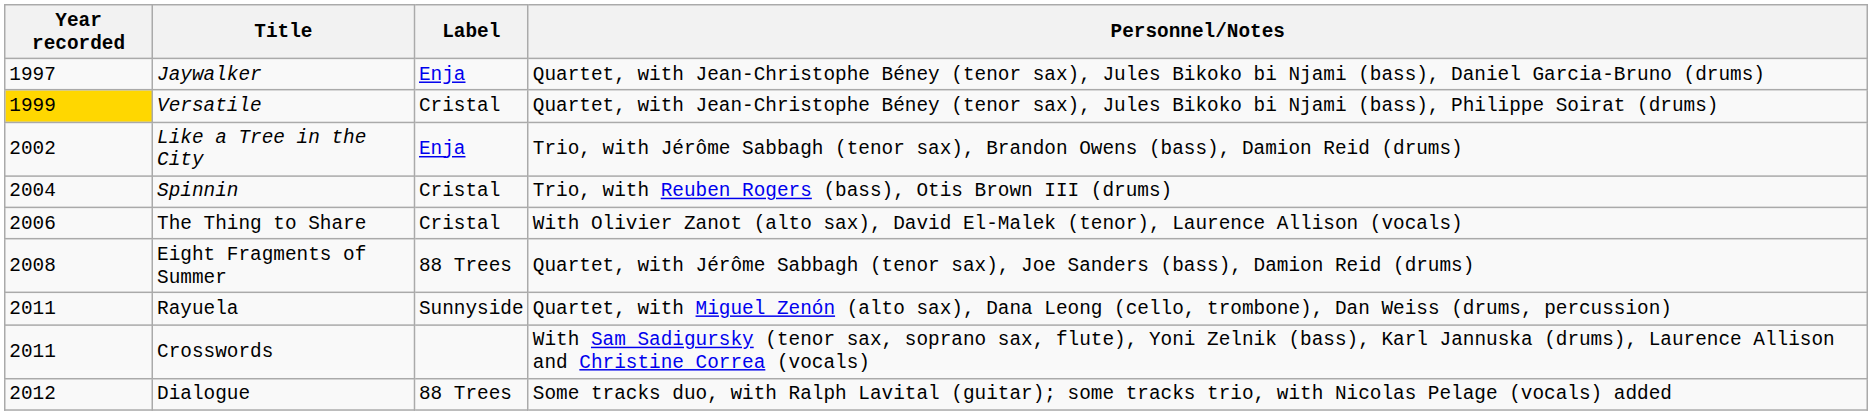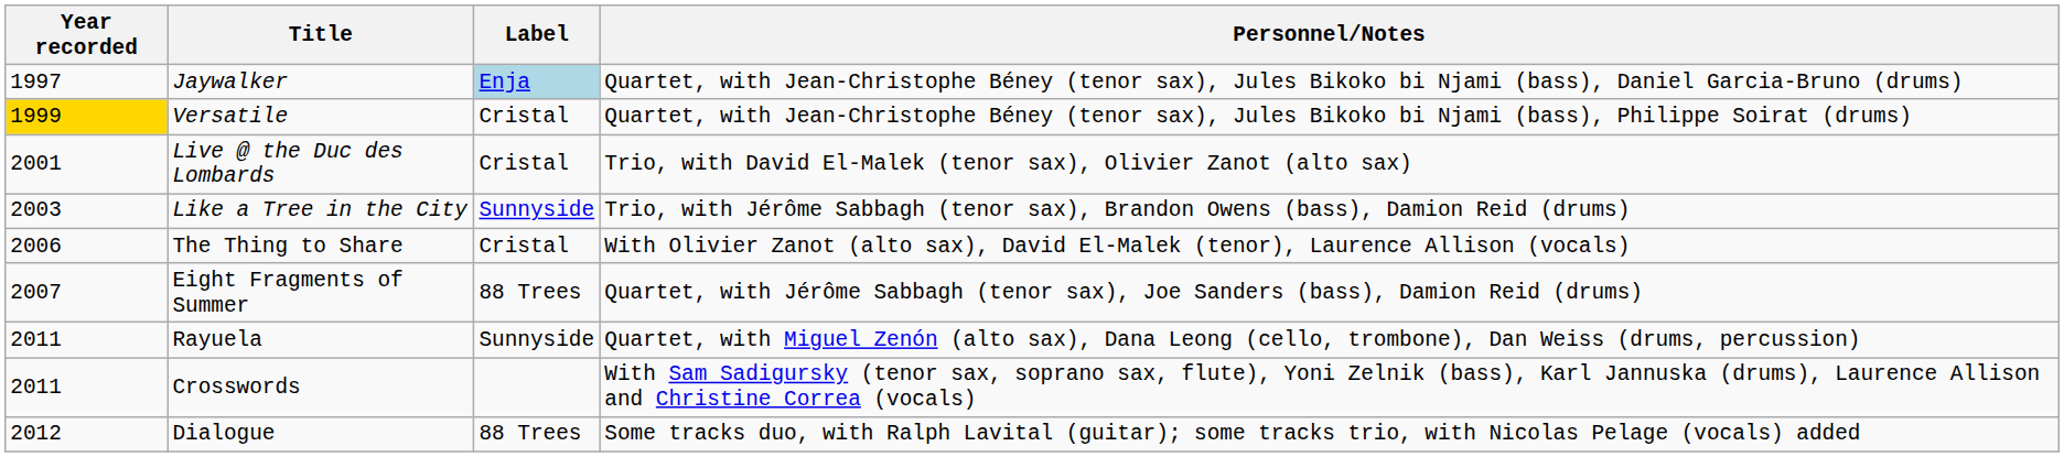 <table class="wikitable sortable">
 <tr>
 <th>Year recorded</th>
 <th>Title</th>
 <th>Label</th>
 <th>Personnel/Notes</th>
 </tr>
 <tr>
 <td>1997</td>
 <td><em>Jaywalker</em></td>
-<td><a href='#'>Enja</a></td>
+<td style="background: lightblue;"><a href='#'>Enja</a></td>
 <td>Quartet, with Jean-Christophe Béney (tenor sax), Jules Bikoko bi Njami (bass), Daniel Garcia-Bruno (drums)</td>
 </tr>
 <tr>
 <td style="background: gold;">1999</td>
 <td><em>Versatile</em></td>
 <td>Cristal</td>
 <td>Quartet, with Jean-Christophe Béney (tenor sax), Jules Bikoko bi Njami (bass), Philippe Soirat (drums)</td>
 </tr>
 <tr>
-<td>2002</td>
-<td><em>Like a Tree in the City</em></td>
-<td><a href='#'>Enja</a></td>
-<td>Trio, with Jérôme Sabbagh (tenor sax), Brandon Owens (bass), Damion Reid (drums)</td>
+<td>2001</td>
+<td><em>Live @ the Duc des Lombards</em></td>
+<td>Cristal</td>
+<td>Trio, with David El-Malek (tenor sax), Olivier Zanot (alto sax)</td>
 </tr>
 <tr>
-<td>2004</td>
-<td><em>Spinnin<strong></td>
-<td>Cristal</td>
-<td>Trio, with <a href='#'>Reuben Rogers</a> (bass), Otis Brown III (drums)</td>
+<td>2003</td>
+<td><em>Like a Tree in the City</em></td>
+<td><a href='#'>Sunnyside</a></td>
+<td>Trio, with Jérôme Sabbagh (tenor sax), Brandon Owens (bass), Damion Reid (drums)</td>
 </tr>
 <tr>
 <td>2006</td>
 <td></em>The Thing to Share<em></td>
 <td>Cristal</td>
 <td>With Olivier Zanot (alto sax), David El-Malek (tenor), Laurence Allison (vocals)</td>
 </tr>
 <tr>
-<td>2008</td>
+<td>2007</td>
 <td></em>Eight Fragments of Summer<em></td>
 <td>88 Trees</td>
 <td>Quartet, with Jérôme Sabbagh (tenor sax), Joe Sanders (bass), Damion Reid (drums)</td>
 </tr>
 <tr>
 <td>2011</td>
 <td></em>Rayuela<em></td>
 <td>Sunnyside</td>
 <td>Quartet, with <a href='#'>Miguel Zenón</a> (alto sax), Dana Leong (cello, trombone), Dan Weiss (drums, percussion)</td>
 </tr>
 <tr>
 <td>2011</td>
 <td></em>Crosswords<em></td>
 <td></td>
 <td>With <a href='#'>Sam Sadigursky</a> (tenor sax, soprano sax, flute), Yoni Zelnik (bass), Karl Jannuska (drums), Laurence Allison and <a href='#'>Christine Correa</a> (vocals)</td>
 </tr>
 <tr>
 <td>2012</td>
 <td></em>Dialogue<em></td>
 <td>88 Trees</td>
 <td>Some tracks duo, with Ralph Lavital (guitar); some tracks trio, with Nicolas Pelage (vocals) added</td>
 </tr>
 </table>
